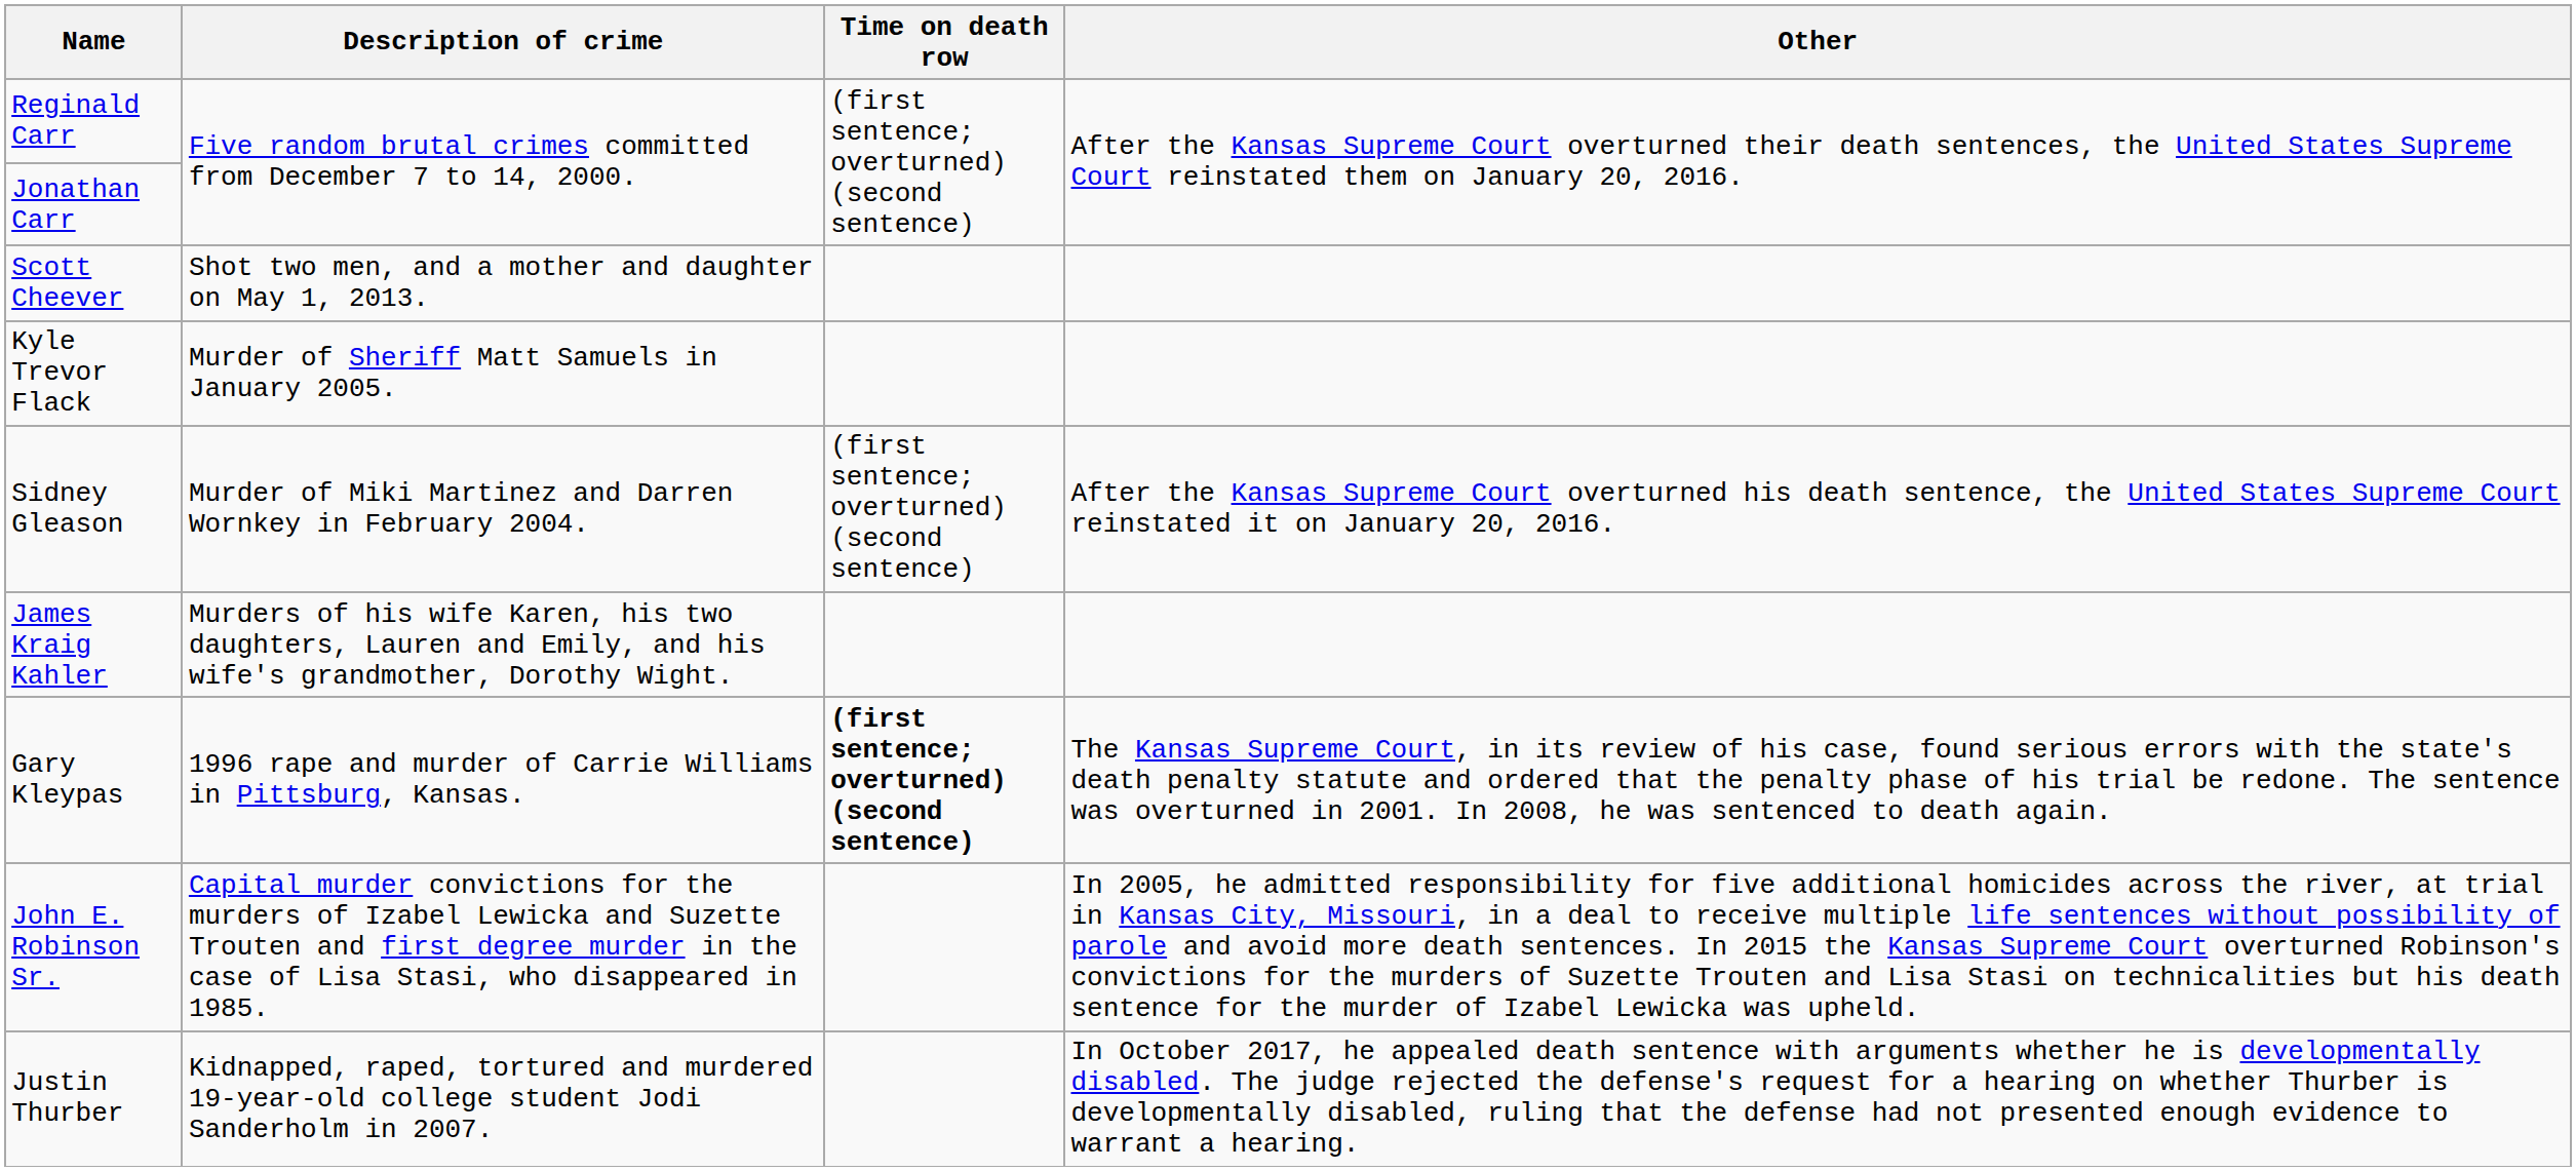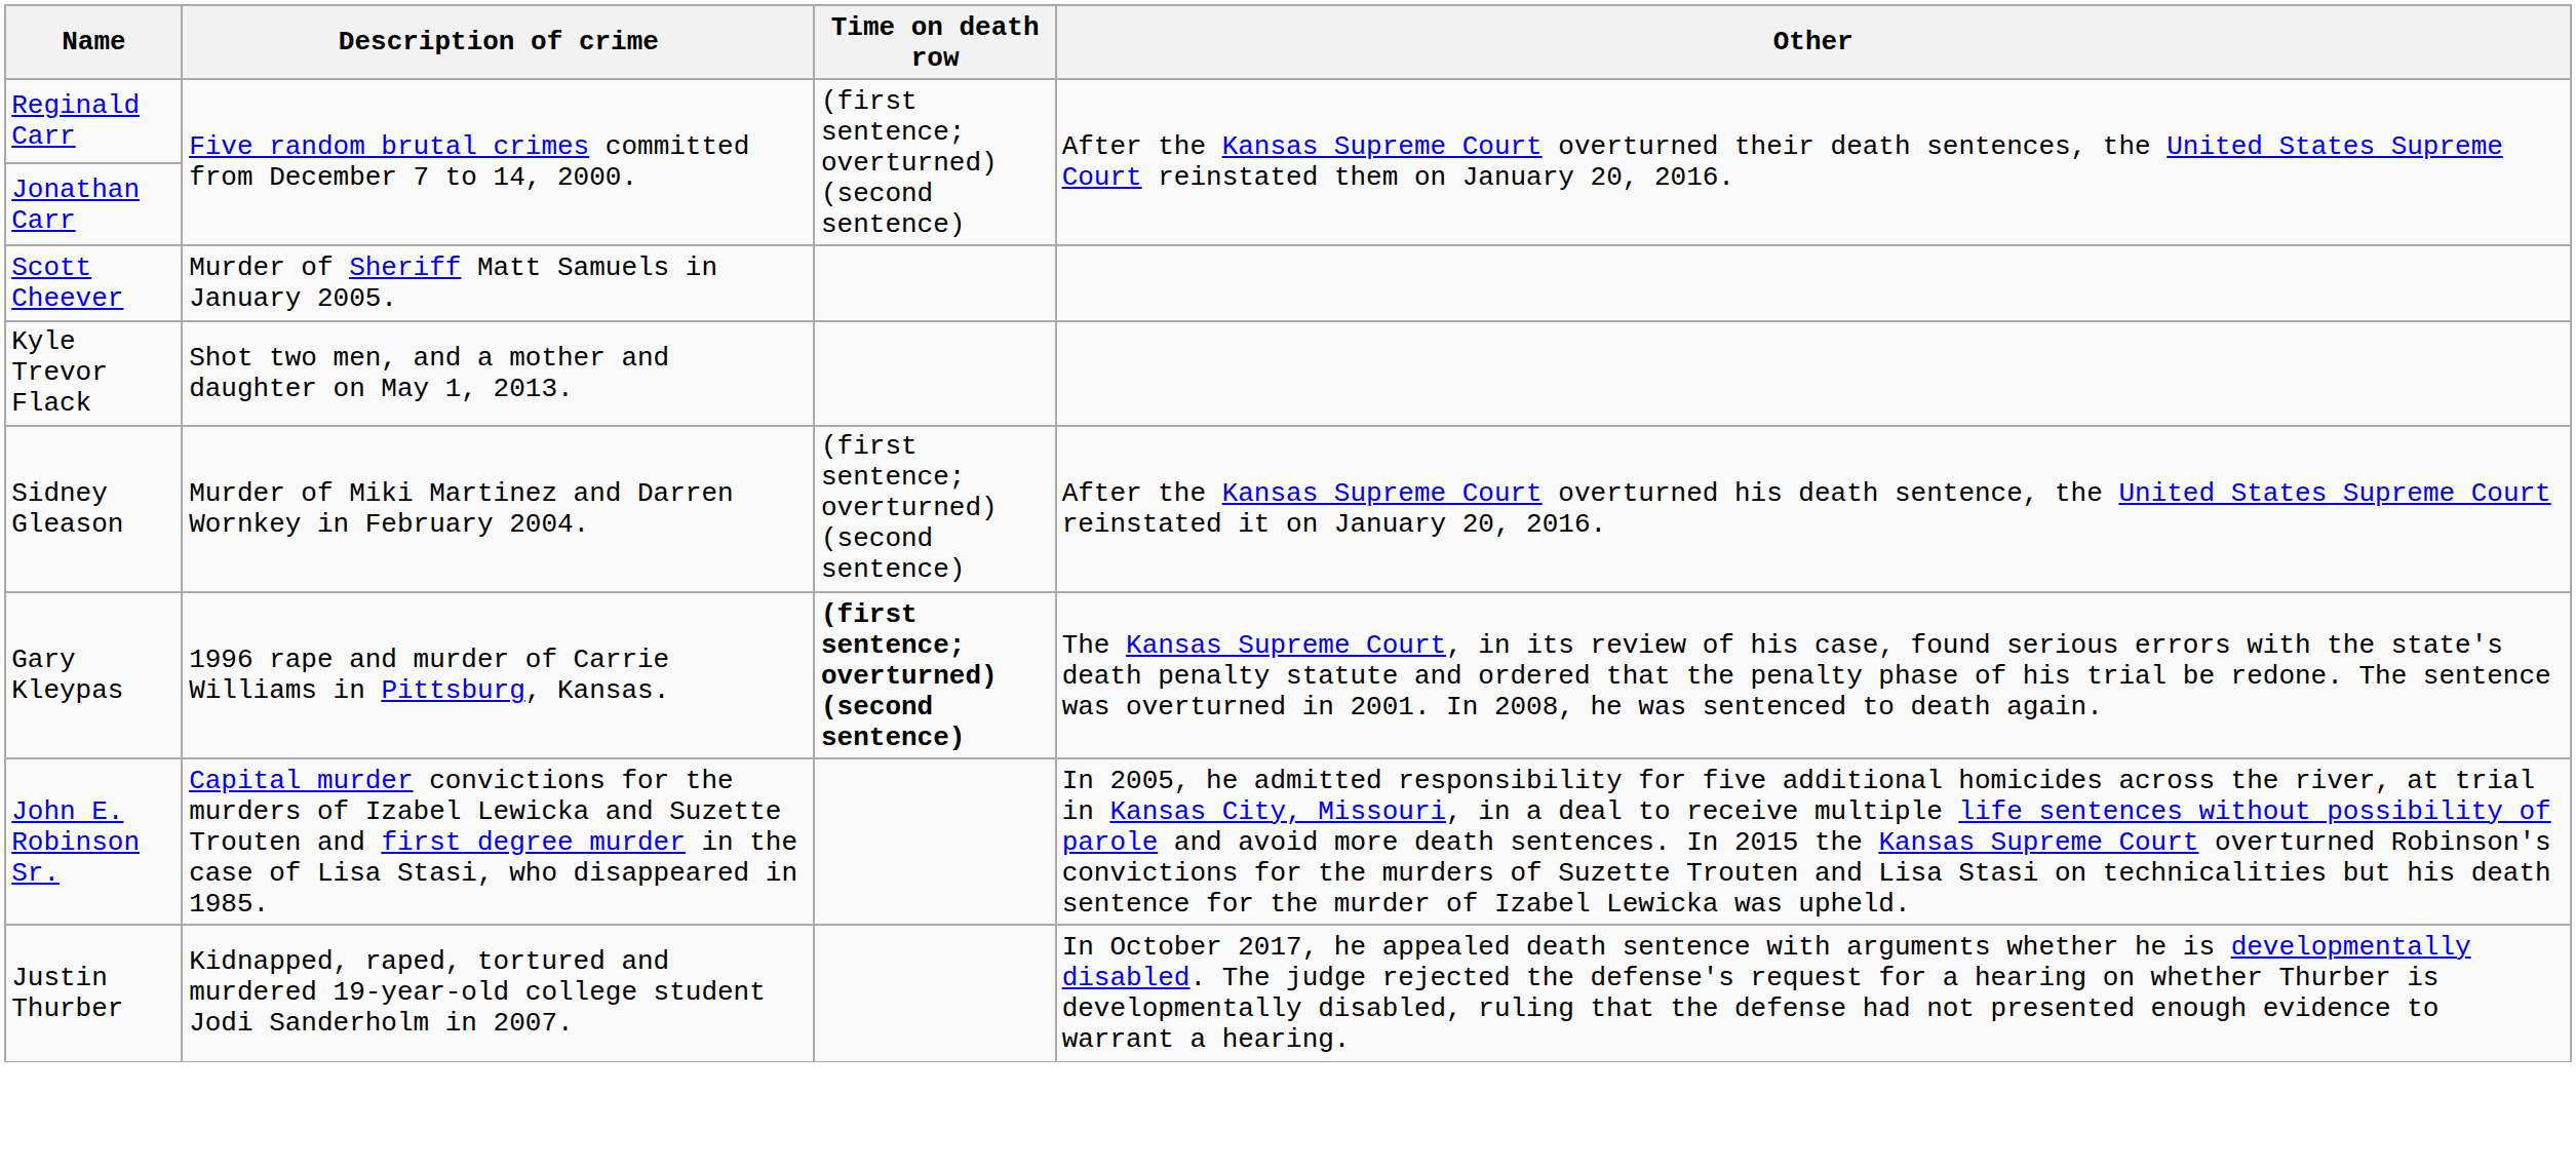 <table class="wikitable sortable">
 <tr>
 <th>Name</th>
 <th>Description of crime</th>
 <th>Time on death row</th>
 <th>Other</th>
 </tr>
 <tr>
 <td><a href='#'>Reginald Carr</a></td>
 <td rowspan=2><a href='#'>Five random brutal crimes</a> committed from December 7 to 14, 2000.</td>
 <td rowspan=2> (first sentence; overturned)<br> (second sentence)</td>
 <td rowspan=2>After the <a href='#'>Kansas Supreme Court</a> overturned their death sentences, the <a href='#'>United States Supreme Court</a> reinstated them on January 20, 2016.</td>
 </tr>
 <tr>
 <td><a href='#'>Jonathan Carr</a></td>
 </tr>
 <tr>
 <td><a href='#'>Scott Cheever</a></td>
-<td>Shot two men, and a mother and daughter on May 1, 2013.</td>
+<td>Murder of <a href='#'>Sheriff</a> Matt Samuels in January 2005.</td>
 <td></td>
 <td></td>
 </tr>
 <tr>
 <td>Kyle Trevor Flack</td>
-<td>Murder of <a href='#'>Sheriff</a> Matt Samuels in January 2005.</td>
+<td>Shot two men, and a mother and daughter on May 1, 2013.</td>
 <td></td>
 <td></td>
 </tr>
 <tr>
 <td>Sidney Gleason</td>
 <td>Murder of Miki Martinez and Darren Wornkey in February 2004.</td>
 <td> (first sentence; overturned)<br> (second sentence)</td>
 <td>After the <a href='#'>Kansas Supreme Court</a> overturned his death sentence, the <a href='#'>United States Supreme Court</a> reinstated it on January 20, 2016.</td>
-</tr>
-<tr>
-<td><a href='#'>James Kraig Kahler</a></td>
-<td>Murders of his wife Karen, his two daughters, Lauren and Emily, and his wife's grandmother, Dorothy Wight.</td>
-<td></td>
-<td></td>
 </tr>
 <tr>
 <td>Gary Kleypas</td>
 <td>1996 rape and murder of Carrie Williams in <a href='#'>Pittsburg</a>, Kansas.</td>
 <td><strong> (first sentence; overturned)<br> (second sentence)</strong></td>
 <td>The <a href='#'>Kansas Supreme Court</a>, in its review of his case, found serious errors with the state's death penalty statute and ordered that the penalty phase of his trial be redone. The sentence was overturned in 2001. In 2008, he was sentenced to death again.</td>
 </tr>
 <tr>
 <td><a href='#'>John E. Robinson Sr.</a></td>
 <td><a href='#'>Capital murder</a> convictions for the murders of Izabel Lewicka and Suzette Trouten and <a href='#'>first degree murder</a> in the case of Lisa Stasi, who disappeared in 1985.</td>
 <td></td>
 <td>In 2005, he admitted responsibility for five additional homicides across the river, at trial in <a href='#'>Kansas City, Missouri</a>, in a deal to receive multiple <a href='#'>life sentences without possibility of parole</a> and avoid more death sentences. In 2015 the <a href='#'>Kansas Supreme Court</a> overturned Robinson's convictions for the murders of Suzette Trouten and Lisa Stasi on technicalities but his death sentence for the murder of Izabel Lewicka was upheld.</td>
 </tr>
 <tr>
 <td>Justin Thurber</td>
 <td>Kidnapped, raped, tortured and murdered 19-year-old college student Jodi Sanderholm in 2007.</td>
 <td></td>
 <td>In October 2017, he appealed death sentence with arguments whether he is <a href='#'>developmentally disabled</a>. The judge rejected the defense's request for a hearing on whether Thurber is developmentally disabled, ruling that the defense had not presented enough evidence to warrant a hearing.</td>
 </tr>
 </table>
